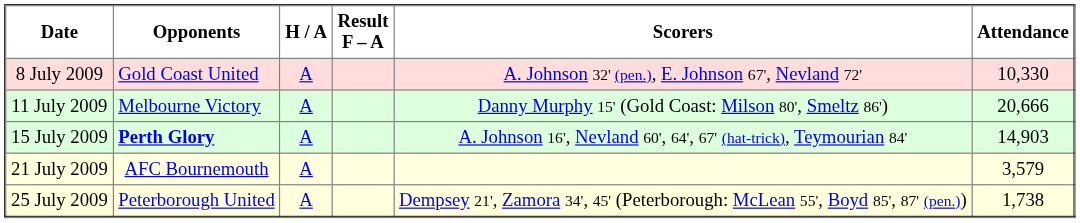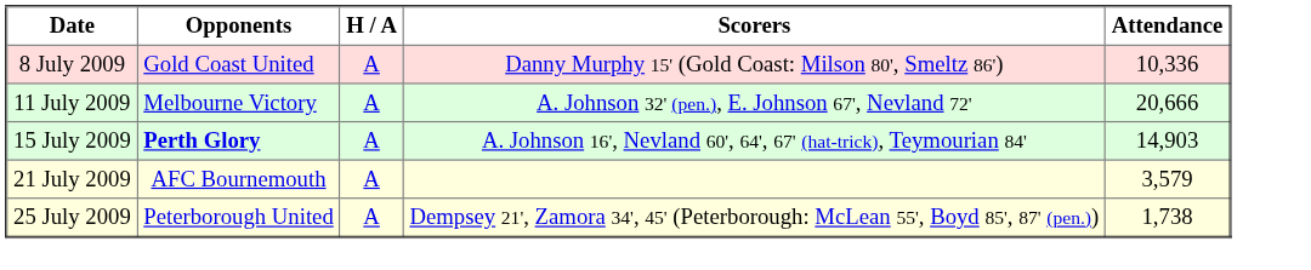 <table border="2" cellpadding="4" style="border-collapse:collapse; text-align:center;">
 <tr>
 <th>Date</th>
 <th>Opponents</th>
 <th>H / A</th>
-<th>Result<br>F – A</th>
 <th>Scorers</th>
 <th>Attendance</th>
 </tr>
 <tr bgcolor="#ffdddd">
 <td>8 July 2009</td>
 <td align="left"> <a href='#'>Gold Coast United</a></td>
 <td><a href='#'>A</a></td>
-<td></td>
-<td><a href='#'>A. Johnson</a> <small> 32' <a href='#'>(pen.)</a></small>, <a href='#'>E. Johnson</a> <small>67'</small>, <a href='#'>Nevland</a> <small>72'</small></td>
-<td>10,330</td>
+<td><a href='#'>Danny Murphy</a> <small>15'</small> (Gold Coast: <a href='#'>Milson</a> <small>80'</small>, <a href='#'>Smeltz</a> <small>86'</small>)</td>
+<td>10,336</td>
 </tr>
 <tr bgcolor="#ddffdd">
 <td>11 July 2009</td>
 <td align="left"> <a href='#'>Melbourne Victory</a></td>
 <td><a href='#'>A</a></td>
-<td></td>
-<td><a href='#'>Danny Murphy</a> <small>15'</small> (Gold Coast: <a href='#'>Milson</a> <small>80'</small>, <a href='#'>Smeltz</a> <small>86'</small>)</td>
+<td><a href='#'>A. Johnson</a> <small> 32' <a href='#'>(pen.)</a></small>, <a href='#'>E. Johnson</a> <small>67'</small>, <a href='#'>Nevland</a> <small>72'</small></td>
 <td>20,666</td>
 </tr>
 <tr bgcolor="#ddffdd">
 <td>15 July 2009</td>
 <td align="left"><strong> <a href='#'>Perth Glory</a></strong></td>
 <td><a href='#'>A</a></td>
-<td></td>
 <td><a href='#'>A. Johnson</a> <small>16'</small>, <a href='#'>Nevland</a> <small>60'</small>, <small>64'</small>, <small>67'</small> <small><a href='#'>(hat-trick)</a></small>, <a href='#'>Teymourian</a> <small>84'</small></td>
 <td>14,903</td>
 </tr>
 <tr bgcolor="#ffffdd">
 <td>21 July 2009</td>
 <td><a href='#'>AFC Bournemouth</a></td>
 <td><a href='#'>A</a></td>
 <td></td>
-<td></td>
 <td>3,579</td>
 </tr>
 <tr bgcolor="#ffffdd">
 <td>25 July 2009</td>
 <td><a href='#'>Peterborough United</a></td>
 <td><a href='#'>A</a></td>
-<td></td>
 <td><a href='#'>Dempsey</a> <small>21'</small>, <a href='#'>Zamora</a> <small>34'</small>, <small>45'</small> (Peterborough: <a href='#'>McLean</a> <small>55'</small>, <a href='#'>Boyd</a> <small>85'</small>, <small>87'</small> <small><a href='#'>(pen.)</a></small>)</td>
 <td>1,738</td>
 </tr>
 </table>
